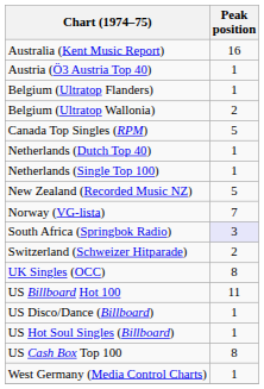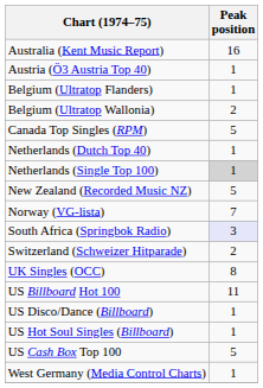 <table class="wikitable sortable">
 <tr>
 <th>Chart (1974–75)</th>
 <th>Peak<br>position</th>
 </tr>
 <tr>
 <td>Australia (<a href='#'>Kent Music Report</a>)</td>
 <td style="text-align:center;">16</td>
 </tr>
 <tr>
 <td>Austria (<a href='#'>Ö3 Austria Top 40</a>)</td>
 <td style="text-align:center;">1</td>
 </tr>
 <tr>
 <td>Belgium (<a href='#'>Ultratop</a> Flanders)</td>
 <td style="text-align:center;">1</td>
 </tr>
 <tr>
 <td>Belgium (<a href='#'>Ultratop</a> Wallonia)</td>
 <td style="text-align:center;">2</td>
 </tr>
 <tr>
 <td>Canada Top Singles (<a href='#'><em>RPM</em></a>)</td>
 <td style="text-align:center;">5</td>
 </tr>
 <tr>
 <td>Netherlands (<a href='#'>Dutch Top 40</a>)</td>
 <td style="text-align:center;">1</td>
 </tr>
 <tr>
 <td>Netherlands (<a href='#'>Single Top 100</a>)</td>
-<td style="text-align:center;">1</td>
+<td style="background: lightgrey; text-align:center;">1</td>
 </tr>
 <tr>
 <td>New Zealand (<a href='#'>Recorded Music NZ</a>)</td>
 <td style="text-align:center;">5</td>
 </tr>
 <tr>
 <td>Norway (<a href='#'>VG-lista</a>)</td>
 <td style="text-align:center;">7</td>
 </tr>
 <tr>
 <td>South Africa (<a href='#'>Springbok Radio</a>)</td>
 <td align="center" style="background: lavender;">3</td>
 </tr>
 <tr>
 <td>Switzerland (<a href='#'>Schweizer Hitparade</a>)</td>
 <td style="text-align:center;">2</td>
 </tr>
 <tr>
 <td><a href='#'>UK Singles</a> (<a href='#'>OCC</a>)</td>
 <td style="text-align:center;">8</td>
 </tr>
 <tr>
 <td>US <em><a href='#'>Billboard</a></em> <a href='#'>Hot 100</a></td>
 <td style="text-align:center;">11</td>
 </tr>
 <tr>
 <td>US Disco/Dance (<em><a href='#'>Billboard</a></em>)</td>
 <td style="text-align:center;">1</td>
 </tr>
 <tr>
 <td>US <a href='#'>Hot Soul Singles</a> (<em><a href='#'>Billboard</a></em>)</td>
 <td style="text-align:center;">1</td>
 </tr>
 <tr>
 <td>US <a href='#'><em>Cash Box</em></a> Top 100</td>
-<td style="text-align:center;">8</td>
+<td style="text-align:center;">5</td>
 </tr>
 <tr>
 <td>West Germany (<a href='#'>Media Control Charts</a>)</td>
 <td style="text-align:center;">1</td>
 </tr>
 <tr>
 </tr>
 </table>
